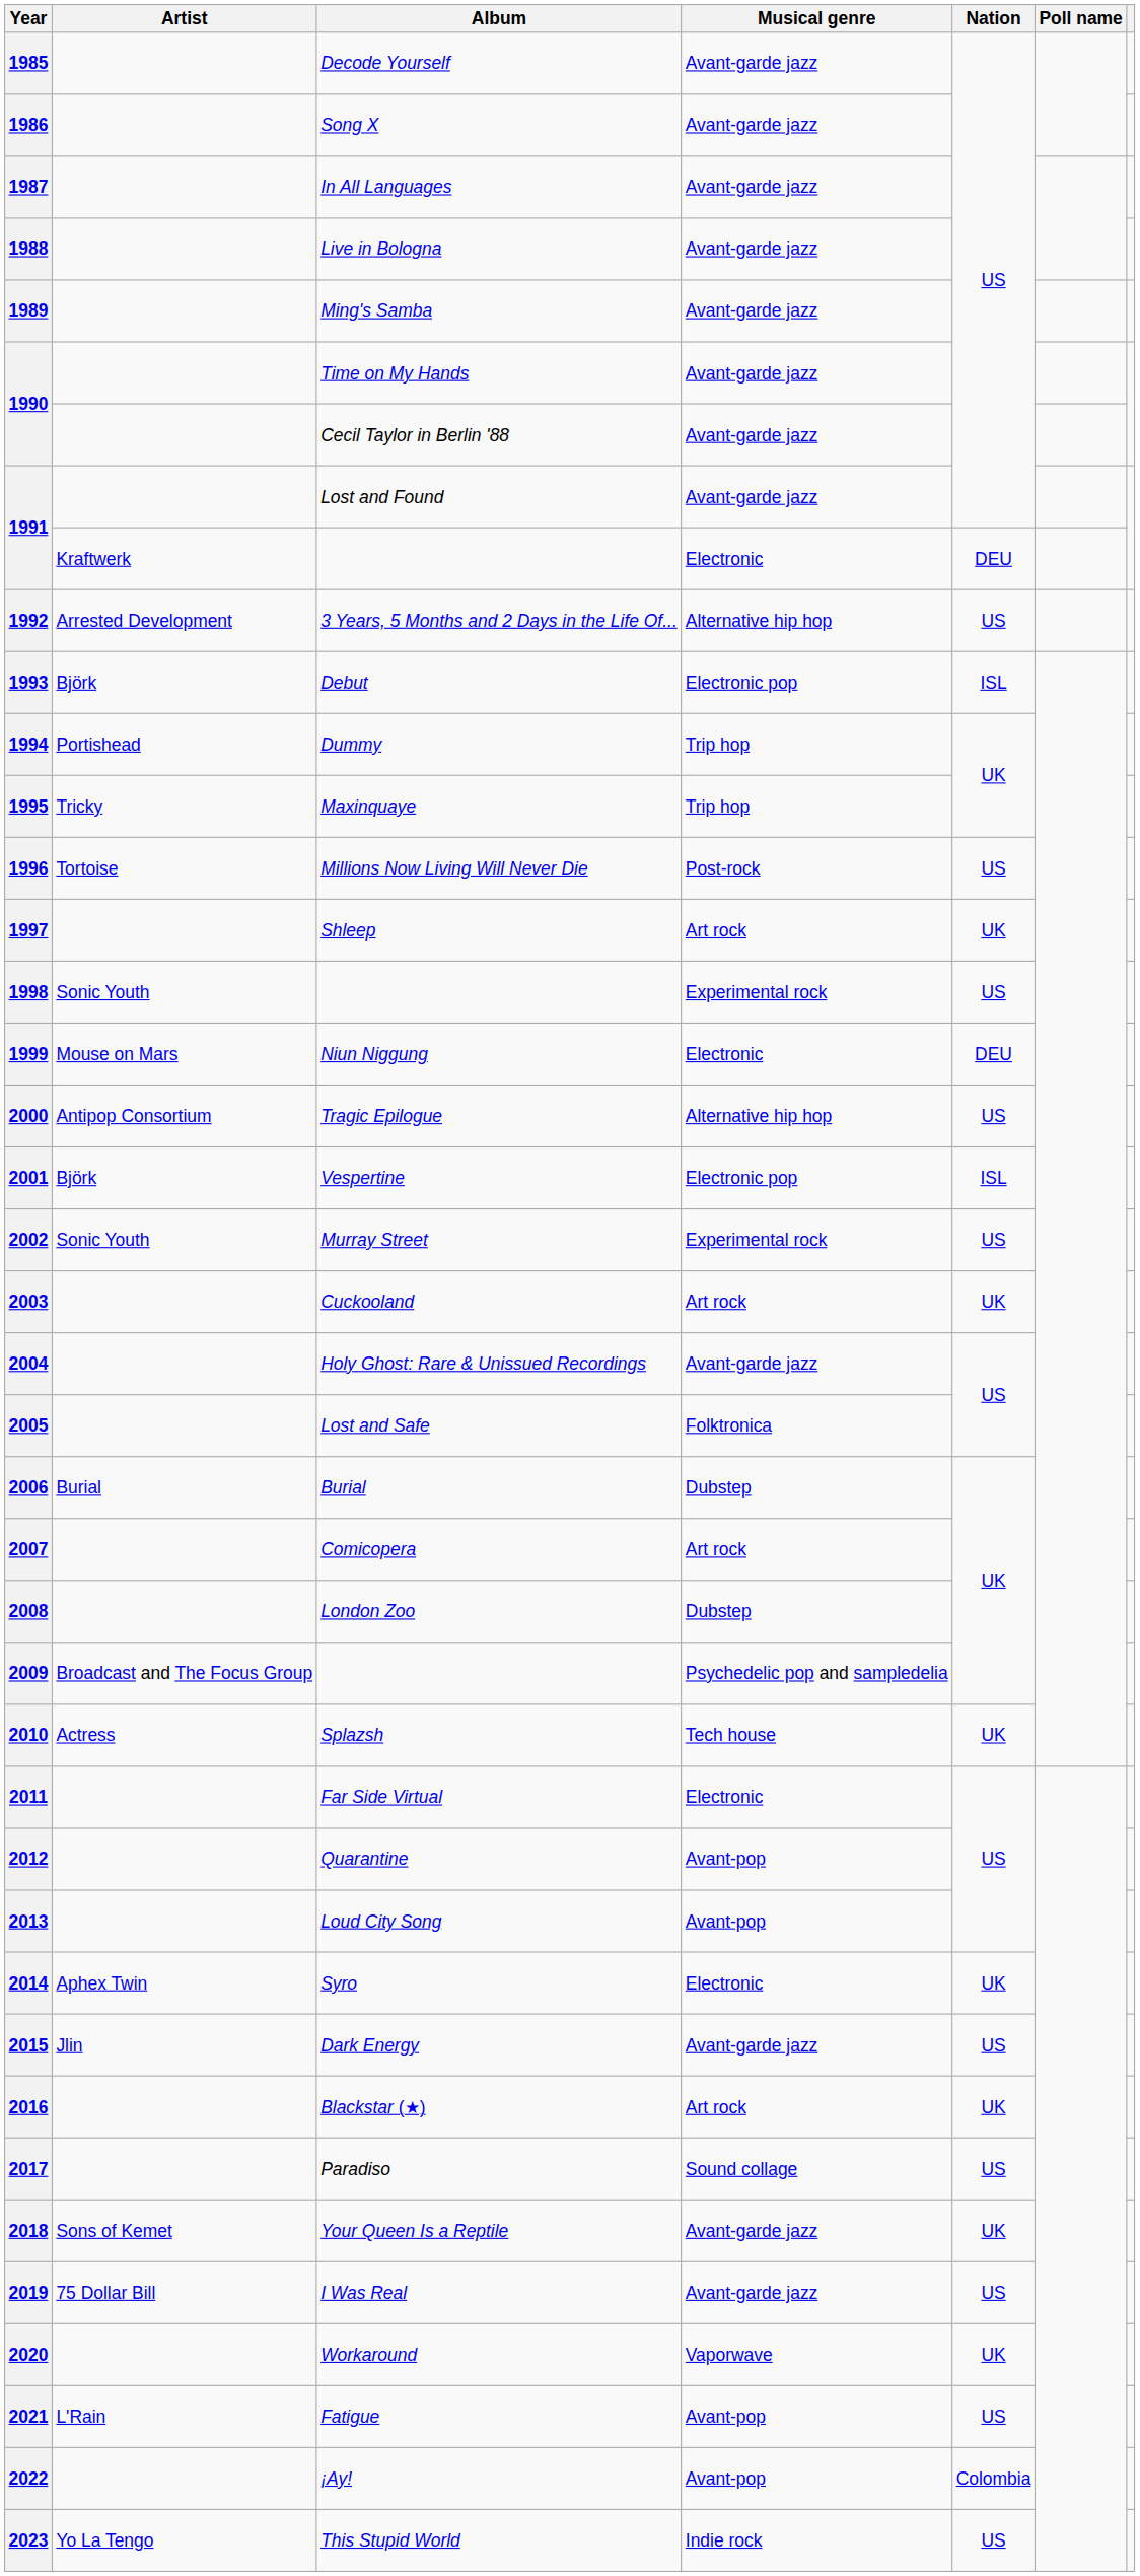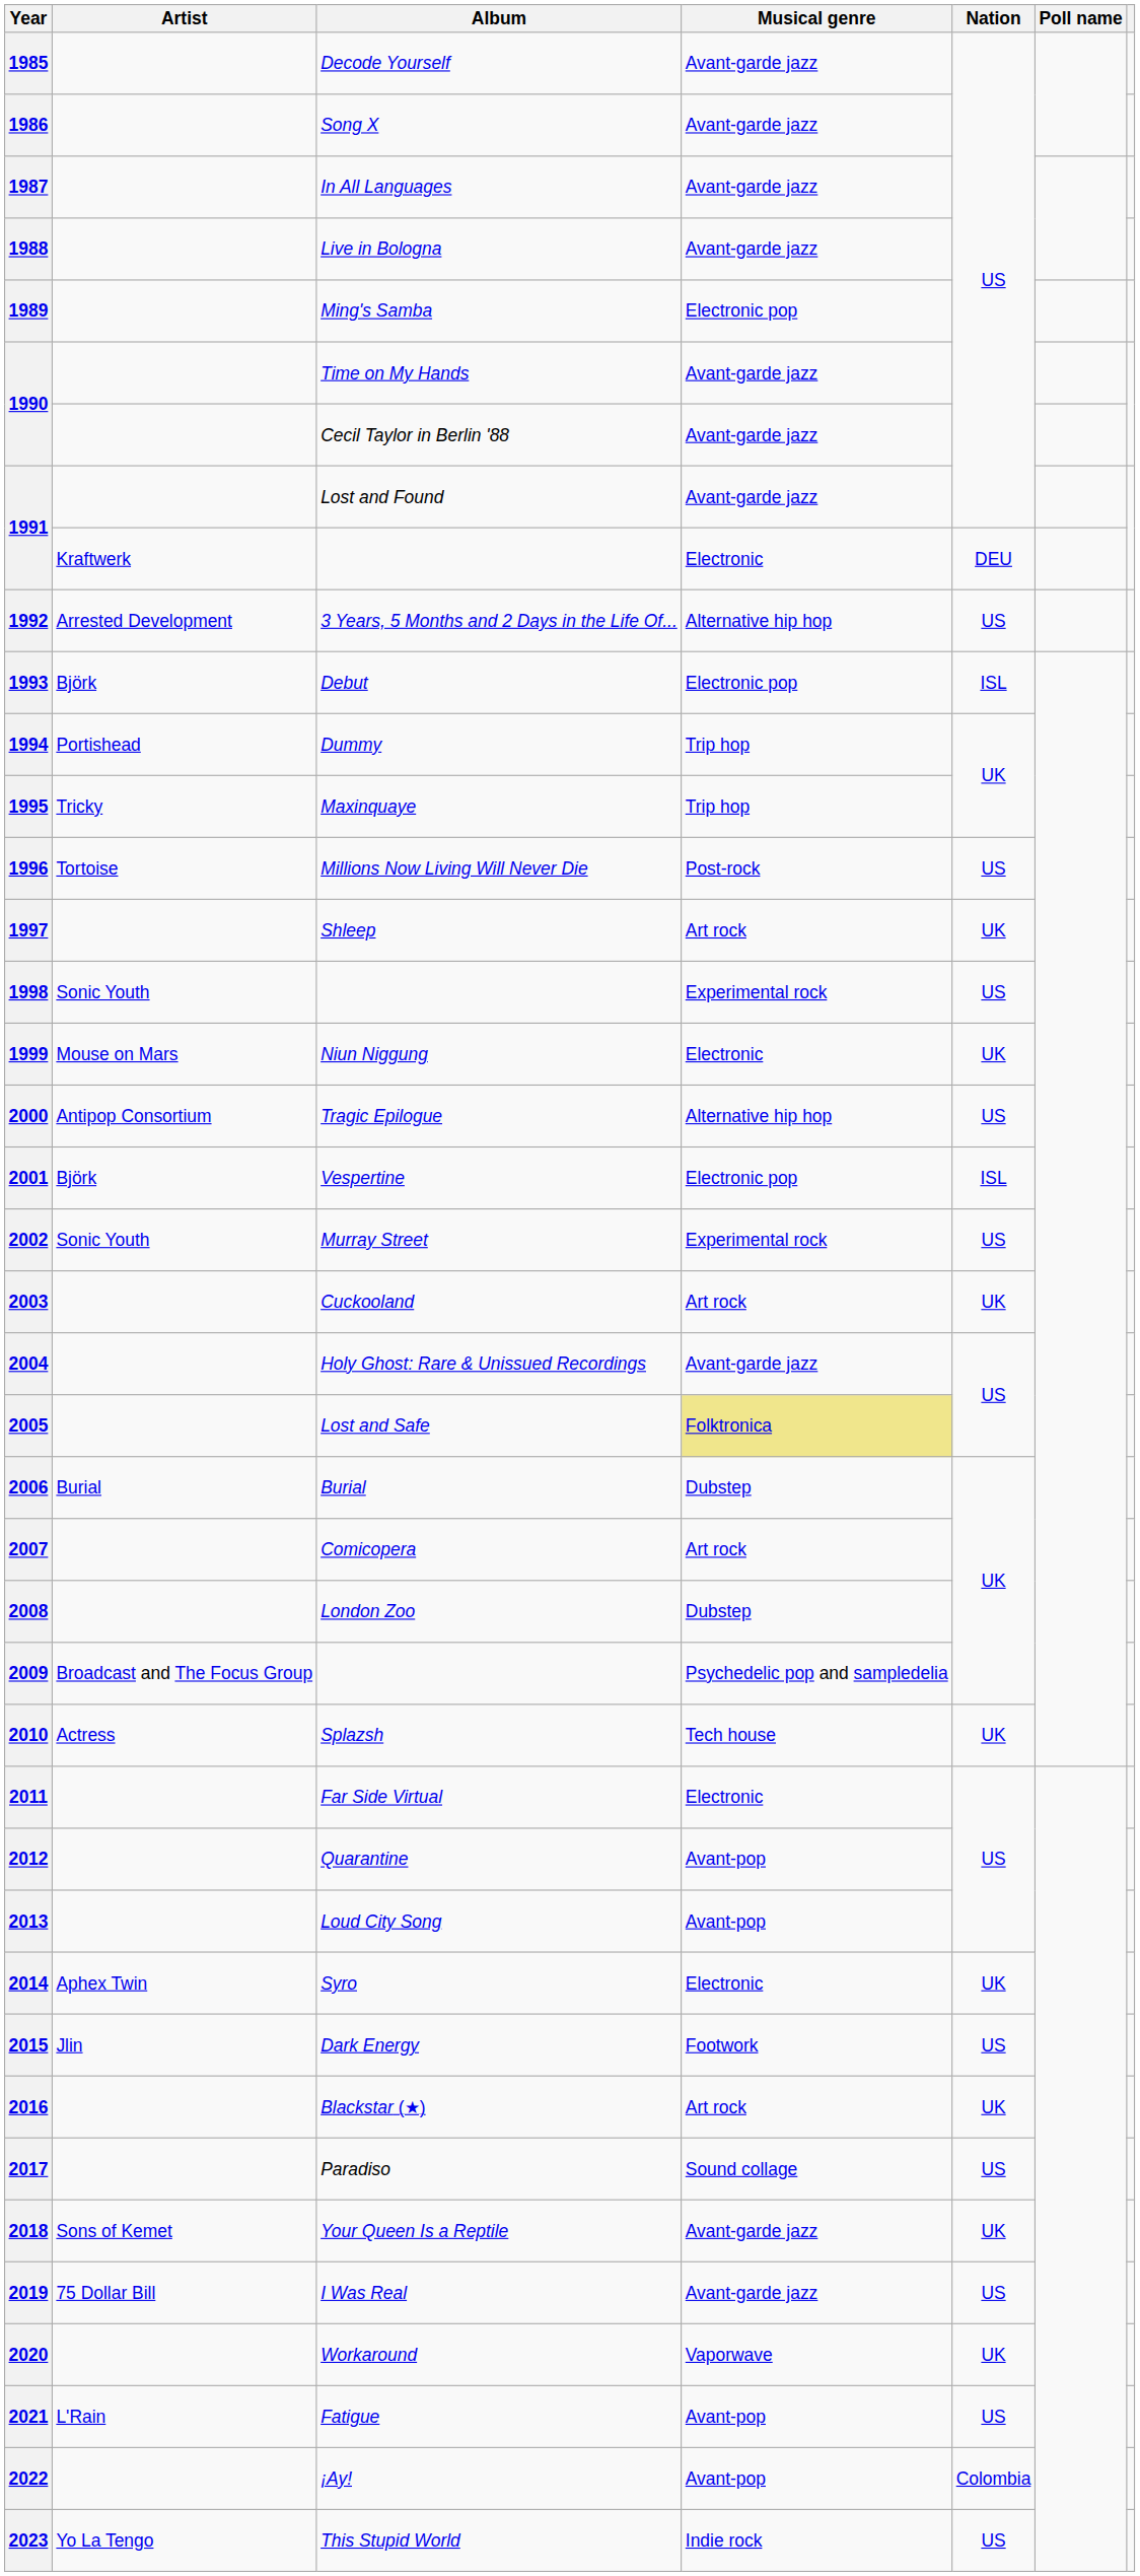 <table class="wikitable plainrowheaders sortable">
 <tr>
 <th scope="col">Year</th>
 <th scope="col">Artist</th>
 <th scope="col">Album</th>
 <th scope="col">Musical genre</th>
 <th scope="col">Nation</th>
 <th scope="col">Poll name</th>
 <th scope="col" class="unsortable"></th>
 </tr>
 <tr style="height:3.5em;">
 <th scope="row" style="text-align:center;"><a href='#'>1985</a></th>
 <td></td>
 <td><em><a href='#'>Decode Yourself</a></em></td>
 <td><a href='#'>Avant-garde jazz</a></td>
 <td rowspan="8"  align="center"><a href='#'>US</a></td>
 <td rowspan="2"></td>
 <td align="center"></td>
 </tr>
 <tr style="height:3.5em;">
 <th scope="row" style="text-align:center;"><a href='#'>1986</a></th>
 <td></td>
 <td><em><a href='#'>Song X</a></em></td>
 <td><a href='#'>Avant-garde jazz</a></td>
 <td align="center"></td>
 </tr>
 <tr style="height:3.5em;">
 <th scope="row" style="text-align:center;"><a href='#'>1987</a></th>
 <td></td>
 <td><em><a href='#'>In All Languages</a></em></td>
 <td><a href='#'>Avant-garde jazz</a></td>
 <td rowspan="2"></td>
 <td align="center"></td>
 </tr>
 <tr style="height:3.5em;">
 <th scope="row" style="text-align:center;"><a href='#'>1988</a></th>
 <td></td>
 <td><em><a href='#'>Live in Bologna</a></em></td>
 <td><a href='#'>Avant-garde jazz</a></td>
 <td align="center"></td>
 </tr>
 <tr style="height:3.5em;">
 <th scope="row" style="text-align:center;"><a href='#'>1989</a></th>
 <td></td>
 <td><em><a href='#'>Ming's Samba</a></em></td>
-<td><a href='#'>Avant-garde jazz</a></td>
+<td><a href='#'>Electronic pop</a></td>
 <td></td>
 <td align="center"></td>
 </tr>
 <tr style="height:3.5em;">
 <th scope="row" style="text-align:center;" rowspan="2"><a href='#'>1990</a></th>
 <td></td>
 <td><em><a href='#'>Time on My Hands</a></em></td>
 <td><a href='#'>Avant-garde jazz</a></td>
 <td></td>
 <td rowspan="2" align="center"></td>
 </tr>
 <tr style="height:3.5em;">
 <td></td>
 <td><em>Cecil Taylor in Berlin '88</em></td>
 <td><a href='#'>Avant-garde jazz</a></td>
 <td></td>
 </tr>
 <tr style="height:3.5em;">
 <th scope="row" style="text-align:center;" rowspan="2"><a href='#'>1991</a></th>
 <td></td>
 <td><em>Lost and Found</em></td>
 <td><a href='#'>Avant-garde jazz</a></td>
 <td></td>
 <td rowspan="2" align="center"></td>
 </tr>
 <tr style="height:3.5em;">
 <td><a href='#'>Kraftwerk</a></td>
 <td></td>
 <td><a href='#'>Electronic</a></td>
 <td align="center"><a href='#'>DEU</a></td>
 <td></td>
 </tr>
 <tr style="height:3.5em;">
 <th scope="row" style="text-align:center;"><a href='#'>1992</a></th>
 <td><a href='#'>Arrested Development</a></td>
 <td><em><a href='#'>3 Years, 5 Months and 2 Days in the Life Of...</a></em></td>
 <td><a href='#'>Alternative hip hop</a></td>
 <td align="center"><a href='#'>US</a></td>
 <td></td>
 <td align="center"></td>
 </tr>
 <tr style="height:3.5em;">
 <th scope="row" style="text-align:center;"><a href='#'>1993</a></th>
 <td><a href='#'>Björk</a></td>
 <td><em><a href='#'>Debut</a></em></td>
 <td><a href='#'>Electronic pop</a></td>
 <td align="center"><a href='#'>ISL</a></td>
 <td rowspan="18"></td>
 <td align="center"></td>
 </tr>
 <tr style="height:3.5em;">
 <th scope="row" style="text-align:center;"><a href='#'>1994</a></th>
 <td><a href='#'>Portishead</a></td>
 <td><em><a href='#'>Dummy</a></em></td>
 <td><a href='#'>Trip hop</a></td>
 <td rowspan="2" align="center"><a href='#'>UK</a></td>
 <td align="center"></td>
 </tr>
 <tr style="height:3.5em;">
 <th scope="row" style="text-align:center;"><a href='#'>1995</a></th>
 <td><a href='#'>Tricky</a></td>
 <td><em><a href='#'>Maxinquaye</a></em></td>
 <td><a href='#'>Trip hop</a></td>
 <td align="center"></td>
 </tr>
 <tr style="height:3.5em;">
 <th scope="row" style="text-align:center;"><a href='#'>1996</a></th>
 <td><a href='#'>Tortoise</a></td>
 <td><em><a href='#'>Millions Now Living Will Never Die</a></em></td>
 <td><a href='#'>Post-rock</a></td>
 <td align="center"><a href='#'>US</a></td>
 <td align="center"></td>
 </tr>
 <tr style="height:3.5em;">
 <th scope="row" style="text-align:center;"><a href='#'>1997</a></th>
 <td></td>
 <td><em><a href='#'>Shleep</a></em></td>
 <td><a href='#'>Art rock</a></td>
 <td align="center"><a href='#'>UK</a></td>
 <td align="center"></td>
 </tr>
 <tr style="height:3.5em;">
 <th scope="row" style="text-align:center;"><a href='#'>1998</a></th>
 <td><a href='#'>Sonic Youth</a></td>
 <td></td>
 <td><a href='#'>Experimental rock</a></td>
 <td align="center"><a href='#'>US</a></td>
 <td align="center"></td>
 </tr>
 <tr style="height:3.5em;">
 <th scope="row" style="text-align:center;"><a href='#'>1999</a></th>
 <td><a href='#'>Mouse on Mars</a></td>
 <td><em><a href='#'>Niun Niggung</a></em></td>
 <td><a href='#'>Electronic</a></td>
-<td align="center"><a href='#'>DEU</a></td>
+<td align="center"><a href='#'>UK</a></td>
 <td align="center"></td>
 </tr>
 <tr style="height:3.5em;">
 <th scope="row" style="text-align:center;"><a href='#'>2000</a></th>
 <td><a href='#'>Antipop Consortium</a></td>
 <td><em><a href='#'>Tragic Epilogue</a></em></td>
 <td><a href='#'>Alternative hip hop</a></td>
 <td align="center"><a href='#'>US</a></td>
 <td align="center"></td>
 </tr>
 <tr style="height:3.5em;">
 <th scope="row" style="text-align:center;"><a href='#'>2001</a></th>
 <td><a href='#'>Björk</a></td>
 <td><em><a href='#'>Vespertine</a></em></td>
 <td><a href='#'>Electronic pop</a></td>
 <td align="center"><a href='#'>ISL</a></td>
 <td align="center"></td>
 </tr>
 <tr style="height:3.5em;">
 <th scope="row" style="text-align:center;"><a href='#'>2002</a></th>
 <td><a href='#'>Sonic Youth</a></td>
 <td><em><a href='#'>Murray Street</a></em></td>
 <td><a href='#'>Experimental rock</a></td>
 <td align="center"><a href='#'>US</a></td>
 <td align="center"></td>
 </tr>
 <tr style="height:3.5em;">
 <th scope="row" style="text-align:center;"><a href='#'>2003</a></th>
 <td></td>
 <td><em><a href='#'>Cuckooland</a></em></td>
 <td><a href='#'>Art rock</a></td>
 <td align="center"><a href='#'>UK</a></td>
 <td align="center"></td>
 </tr>
 <tr style="height:3.5em;">
 <th scope="row" style="text-align:center;"><a href='#'>2004</a></th>
 <td></td>
 <td><em><a href='#'>Holy Ghost: Rare & Unissued Recordings </a></em></td>
 <td><a href='#'>Avant-garde jazz</a></td>
 <td rowspan="2" align="center"><a href='#'>US</a></td>
 <td align="center"></td>
 </tr>
 <tr style="height:3.5em;">
 <th scope="row" style="text-align:center;"><a href='#'>2005</a></th>
 <td></td>
 <td><em><a href='#'>Lost and Safe</a></em></td>
-<td><a href='#'>Folktronica</a></td>
+<td style="background: khaki;"><a href='#'>Folktronica</a></td>
 <td align="center"></td>
 </tr>
 <tr style="height:3.5em;">
 <th scope="row" style="text-align:center;"><a href='#'>2006</a></th>
 <td><a href='#'>Burial</a></td>
 <td><em><a href='#'>Burial</a></em></td>
 <td><a href='#'>Dubstep</a></td>
 <td rowspan="4" align="center"><a href='#'>UK</a></td>
 <td align="center"></td>
 </tr>
 <tr style="height:3.5em;">
 <th scope="row" style="text-align:center;"><a href='#'>2007</a></th>
 <td></td>
 <td><em><a href='#'>Comicopera</a></em></td>
 <td><a href='#'>Art rock</a></td>
 <td align="center"></td>
 </tr>
 <tr style="height:3.5em;">
 <th scope="row" style="text-align:center;"><a href='#'>2008</a></th>
 <td></td>
 <td><em><a href='#'>London Zoo</a></em></td>
 <td><a href='#'>Dubstep</a></td>
 <td align="center"></td>
 </tr>
 <tr style="height:3.5em;">
 <th scope="row" style="text-align:center;"><a href='#'>2009</a></th>
 <td><a href='#'>Broadcast</a> and <a href='#'>The Focus Group</a></td>
 <td></td>
 <td><a href='#'>Psychedelic pop</a> and <a href='#'>sampledelia</a></td>
 <td align="center"></td>
 </tr>
 <tr style="height:3.5em;">
 <th scope="row" style="text-align:center;"><a href='#'>2010</a></th>
 <td><a href='#'>Actress</a></td>
 <td><em><a href='#'>Splazsh</a></em></td>
 <td><a href='#'>Tech house</a></td>
 <td align="center"><a href='#'>UK</a></td>
 <td align="center"></td>
 </tr>
 <tr style="height:3.5em;">
 <th scope="row" style="text-align:center;"><a href='#'>2011</a></th>
 <td></td>
 <td><em><a href='#'>Far Side Virtual</a></em></td>
 <td><a href='#'>Electronic</a></td>
 <td rowspan="3" align="center"><a href='#'>US</a></td>
 <td rowspan="13"></td>
 <td align="center"></td>
 </tr>
 <tr style="height:3.5em;">
 <th scope="row" style="text-align:center;"><a href='#'>2012</a></th>
 <td></td>
 <td><em><a href='#'>Quarantine</a></em></td>
 <td><a href='#'>Avant-pop</a></td>
 <td align="center"></td>
 </tr>
 <tr style="height:3.5em;">
 <th scope="row" style="text-align:center;"><a href='#'>2013</a></th>
 <td></td>
 <td><em><a href='#'>Loud City Song</a></em></td>
 <td><a href='#'>Avant-pop</a></td>
 <td align="center"></td>
 </tr>
 <tr style="height:3.5em;">
 <th scope="row" style="text-align:center;"><a href='#'>2014</a></th>
 <td><a href='#'>Aphex Twin</a></td>
 <td><em><a href='#'>Syro</a></em></td>
 <td><a href='#'>Electronic</a></td>
 <td align="center"><a href='#'>UK</a></td>
 <td align="center"></td>
 </tr>
 <tr style="height:3.5em;">
 <th scope="row" style="text-align:center;"><a href='#'>2015</a></th>
 <td><a href='#'>Jlin</a></td>
 <td><em><a href='#'>Dark Energy</a></em></td>
-<td><a href='#'>Avant-garde jazz</a></td>
+<td><a href='#'>Footwork</a></td>
 <td align="center"><a href='#'>US</a></td>
 <td align="center"></td>
 </tr>
 <tr style="height:3.5em;">
 <th scope="row" style="text-align:center;"><a href='#'>2016</a></th>
 <td></td>
 <td><a href='#'><em>Blackstar</em> (★)</a></td>
 <td><a href='#'>Art rock</a></td>
 <td align="center"><a href='#'>UK</a></td>
 <td align="center"></td>
 </tr>
 <tr style="height:3.5em;">
 <th scope="row" style="text-align:center;"><a href='#'>2017</a></th>
 <td></td>
 <td><em>Paradiso</em></td>
 <td><a href='#'>Sound collage</a></td>
 <td align="center"><a href='#'>US</a></td>
 <td align="center"></td>
 </tr>
 <tr style="height:3.5em;">
 <th scope="row" style="text-align:center;"><a href='#'>2018</a></th>
 <td><a href='#'>Sons of Kemet</a></td>
 <td><em><a href='#'>Your Queen Is a Reptile</a></em></td>
 <td><a href='#'>Avant-garde jazz</a></td>
 <td align="center"><a href='#'>UK</a></td>
 <td align="center"></td>
 </tr>
 <tr style="height:3.5em;">
 <th scope="row" style="text-align:center;"><a href='#'>2019</a></th>
 <td><a href='#'>75 Dollar Bill</a></td>
 <td><em><a href='#'>I Was Real</a></em></td>
 <td><a href='#'>Avant-garde jazz</a></td>
 <td align="center"><a href='#'>US</a></td>
 <td align="center"></td>
 </tr>
 <tr style="height:3.5em;">
 <th scope="row" style="text-align:center;"><a href='#'>2020</a></th>
 <td></td>
 <td><em><a href='#'>Workaround</a></em></td>
 <td><a href='#'>Vaporwave</a></td>
 <td align="center"><a href='#'>UK</a></td>
 <td align="center"></td>
 </tr>
 <tr style="height:3.5em;">
 <th scope="row" style="text-align:center;"><a href='#'>2021</a></th>
 <td><a href='#'>L'Rain</a></td>
 <td><em><a href='#'>Fatigue</a></em></td>
 <td><a href='#'>Avant-pop</a></td>
 <td align="center"><a href='#'>US</a></td>
 <td align="center"></td>
 </tr>
 <tr style="height:3.5em;">
 <th scope="row" style="text-align:center;"><a href='#'>2022</a></th>
 <td></td>
 <td><em><a href='#'>¡Ay!</a></em></td>
 <td><a href='#'>Avant-pop</a></td>
 <td align="center"><a href='#'>Colombia</a></td>
 <td align="center"></td>
 </tr>
 <tr style="height:3.5em;">
 <th scope="row" style="text-align:center;"><a href='#'>2023</a></th>
 <td><a href='#'>Yo La Tengo</a></td>
 <td><em><a href='#'>This Stupid World</a></em></td>
 <td><a href='#'>Indie rock</a></td>
 <td align="center"><a href='#'>US</a></td>
 <td align="center"></td>
 </tr>
 </table>
